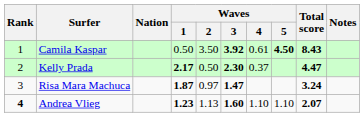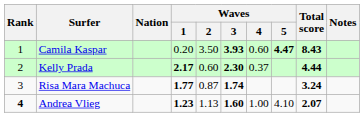 <table class="wikitable sortable" style="text-align:center">
 <tr>
 <th rowspan=2>Rank</th>
 <th rowspan=2>Surfer</th>
 <th rowspan=2>Nation</th>
 <th colspan=5>Waves</th>
 <th rowspan=2>Total<br>score</th>
 <th rowspan=2>Notes</th>
 </tr>
 <tr>
 <th>1</th>
 <th>2</th>
 <th>3</th>
 <th>4</th>
 <th>5</th>
 </tr>
 <tr bgcolor=ccffcc>
 <td>1</td>
 <td align=left><a href='#'>Camila Kaspar</a></td>
 <td align=left></td>
-<td>0.50</td>
+<td>0.20</td>
 <td>3.50</td>
-<td><strong>3.92</strong></td>
-<td>0.61</td>
-<td><strong>4.50</strong></td>
+<td><strong>3.93</strong></td>
+<td>0.60</td>
+<td><strong>4.47</strong></td>
 <td><strong>8.43</strong></td>
 <td></td>
 </tr>
 <tr bgcolor=ccffcc>
 <td>2</td>
 <td align=left><a href='#'>Kelly Prada</a></td>
 <td align=left></td>
 <td><strong>2.17</strong></td>
-<td>0.50</td>
+<td>0.60</td>
 <td><strong>2.30</strong></td>
 <td>0.37</td>
 <td></td>
-<td><strong>4.47</strong></td>
+<td><strong>4.44</strong></td>
 <td></td>
 </tr>
 <tr>
 <td>3</td>
 <td align=left><a href='#'>Risa Mara Machuca</a></td>
 <td align=left></td>
-<td><strong>1.87</strong></td>
-<td>0.97</td>
-<td><strong>1.47</strong></td>
+<td><strong>1.77</strong></td>
+<td>0.87</td>
+<td><strong>1.74</strong></td>
 <td></td>
 <td></td>
 <td><strong>3.24</strong></td>
 <td></td>
 </tr>
 <tr>
 <td><strong>4</strong></td>
 <td align=left><a href='#'>Andrea Vlieg</a></td>
 <td align=left></td>
 <td><strong>1.23</strong></td>
 <td>1.13</td>
 <td><strong>1.60</strong></td>
-<td>1.10</td>
-<td>1.10</td>
+<td>1.00</td>
+<td>4.10</td>
 <td><strong>2.07</strong></td>
 <td></td>
 </tr>
 </table>
